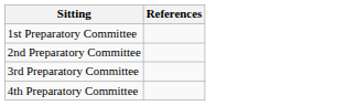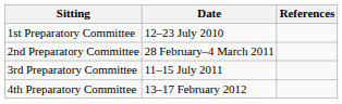 <table class="wikitable">
 <tr>
 <th>Sitting</th>
+<th>Date</th>
 <th>References</th>
 </tr>
 <tr>
 <td>1st Preparatory Committee</td>
+<td>12–23 July 2010</td>
 <td></td>
 </tr>
 <tr>
 <td>2nd Preparatory Committee</td>
+<td>28 February–4 March 2011</td>
 <td></td>
 </tr>
 <tr>
 <td>3rd Preparatory Committee</td>
+<td>11–15 July 2011</td>
 <td></td>
 </tr>
 <tr>
 <td>4th Preparatory Committee</td>
+<td>13–17 February 2012</td>
 <td></td>
 </tr>
 </table>
